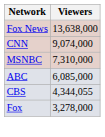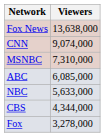 <table class="wikitable">
 <tr>
 <th>Network</th>
 <th>Viewers</th>
 </tr>
 <tr style="background:#e5d1cb">
 <td><a href='#'>Fox News</a></td>
 <td>13,638,000</td>
 </tr>
 <tr style="background:#e5d1cb">
 <td><a href='#'>CNN</a></td>
 <td>9,074,000</td>
 </tr>
 <tr style="background:#e5d1cb">
 <td><a href='#'>MSNBC</a></td>
 <td>7,310,000</td>
 </tr>
 <tr style="background:#dfe2e9">
 <td><a href='#'>ABC</a></td>
 <td>6,085,000</td>
 </tr>
 <tr style="background:#dfe2e9">
+<td><a href='#'>NBC</a></td>
+<td>5,633,000</td>
+</tr>
+<tr style="background:#dfe2e9">
 <td><a href='#'>CBS</a></td>
-<td>4,344,055</td>
+<td>4,344,000</td>
 </tr>
 <tr style="background:#dfe2e9">
 <td><a href='#'>Fox</a></td>
 <td>3,278,000</td>
 </tr>
 </table>
